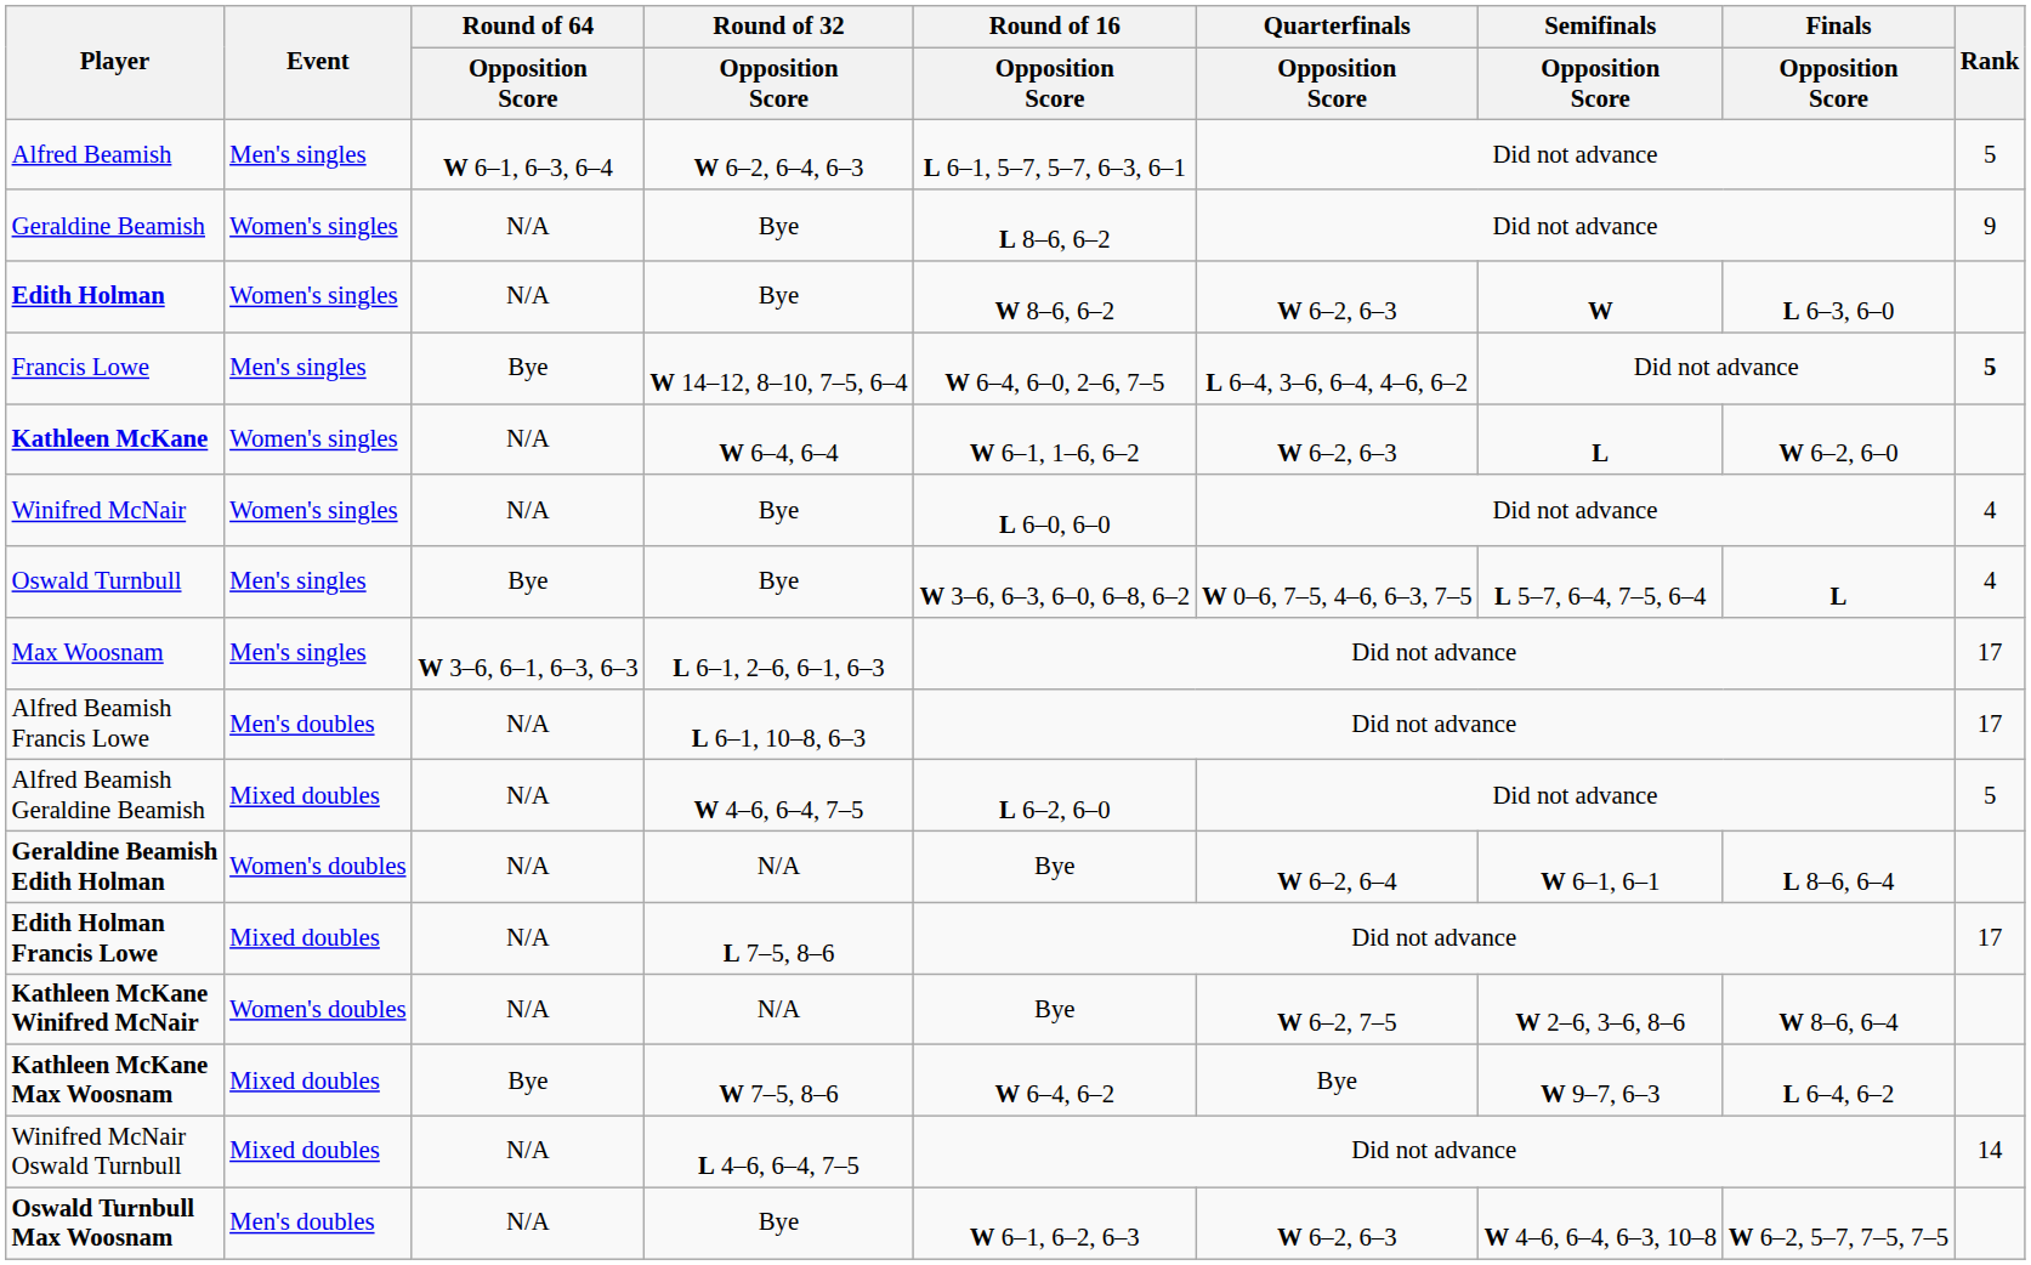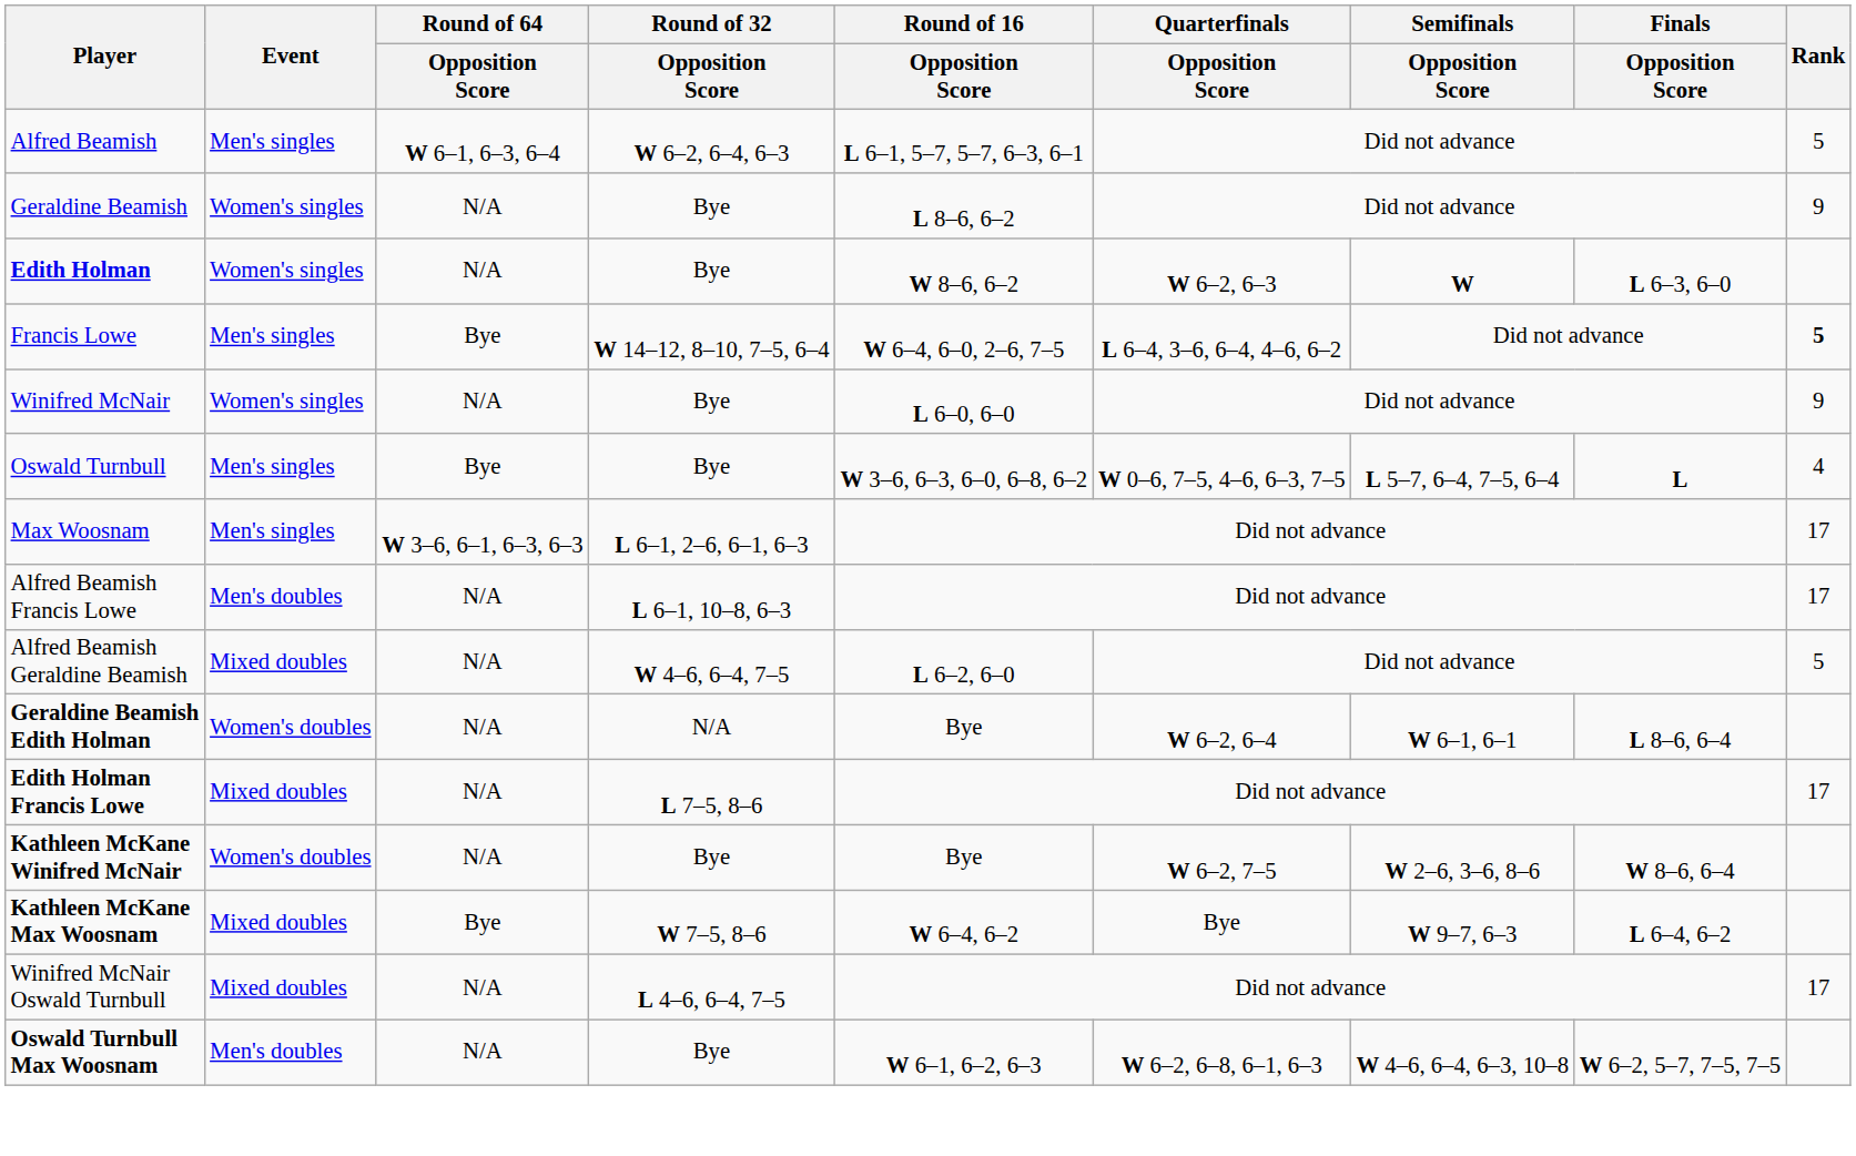 <table class=wikitable style="font-size:90%">
 <tr>
 <th rowspan="2">Player</th>
 <th rowspan="2">Event</th>
 <th>Round of 64</th>
 <th>Round of 32</th>
 <th>Round of 16</th>
 <th>Quarterfinals</th>
 <th>Semifinals</th>
 <th>Finals</th>
 <th rowspan=2>Rank</th>
 </tr>
 <tr>
 <th>Opposition<br>Score</th>
 <th>Opposition<br>Score</th>
 <th>Opposition<br>Score</th>
 <th>Opposition<br>Score</th>
 <th>Opposition<br>Score</th>
 <th>Opposition<br>Score</th>
 </tr>
 <tr>
 <td><a href='#'>Alfred Beamish</a></td>
 <td><a href='#'>Men's singles</a></td>
 <td align=center> <br> <strong>W</strong> 6–1, 6–3, 6–4</td>
 <td align=center> <br> <strong>W</strong> 6–2, 6–4, 6–3</td>
 <td align=center> <br> <strong>L</strong> 6–1, 5–7, 5–7, 6–3, 6–1</td>
 <td align=center colspan=3>Did not advance</td>
 <td align=center>5</td>
 </tr>
 <tr>
 <td><a href='#'>Geraldine Beamish</a></td>
 <td><a href='#'>Women's singles</a></td>
 <td align=center>N/A</td>
 <td align=center>Bye</td>
 <td align=center> <br> <strong>L</strong> 8–6, 6–2</td>
 <td align=center colspan=3>Did not advance</td>
 <td align=center>9</td>
 </tr>
 <tr>
 <td><strong><a href='#'>Edith Holman</a></strong></td>
 <td><a href='#'>Women's singles</a></td>
 <td align=center>N/A</td>
 <td align=center>Bye</td>
 <td align=center> <br> <strong>W</strong> 8–6, 6–2</td>
 <td align=center> <br> <strong>W</strong> 6–2, 6–3</td>
 <td align=center> <br> <strong>W</strong></td>
 <td align=center> <br> <strong>L</strong> 6–3, 6–0</td>
 <td align=center></td>
 </tr>
 <tr>
 <td><a href='#'>Francis Lowe</a></td>
 <td><a href='#'>Men's singles</a></td>
 <td align=center>Bye</td>
 <td align=center> <br> <strong>W</strong> 14–12, 8–10, 7–5, 6–4</td>
 <td align=center> <br> <strong>W</strong> 6–4, 6–0, 2–6, 7–5</td>
 <td align=center> <br> <strong>L</strong> 6–4, 3–6, 6–4, 4–6, 6–2</td>
 <td align=center colspan=2>Did not advance</td>
 <td align=center><strong>5</strong></td>
 </tr>
 <tr>
-<td><strong><a href='#'>Kathleen McKane</a></strong></td>
-<td><a href='#'>Women's singles</a></td>
-<td align=center>N/A</td>
-<td align=center> <br> <strong>W</strong> 6–4, 6–4</td>
-<td align=center> <br> <strong>W</strong> 6–1, 1–6, 6–2</td>
-<td align=center> <br> <strong>W</strong> 6–2, 6–3</td>
-<td align=center> <br> <strong>L</strong></td>
-<td align=center> <br> <strong>W</strong> 6–2, 6–0</td>
-<td align=center></td>
-</tr>
-<tr>
 <td><a href='#'>Winifred McNair</a></td>
 <td><a href='#'>Women's singles</a></td>
 <td align=center>N/A</td>
 <td align=center>Bye</td>
 <td align=center> <br> <strong>L</strong> 6–0, 6–0</td>
 <td align=center colspan=3>Did not advance</td>
-<td align=center>4</td>
+<td align=center>9</td>
 </tr>
 <tr>
 <td><a href='#'>Oswald Turnbull</a></td>
 <td><a href='#'>Men's singles</a></td>
 <td align=center>Bye</td>
 <td align=center>Bye</td>
 <td align=center> <br> <strong>W</strong> 3–6, 6–3, 6–0, 6–8, 6–2</td>
 <td align=center> <br> <strong>W</strong> 0–6, 7–5, 4–6, 6–3, 7–5</td>
 <td align=center> <br> <strong>L</strong> 5–7, 6–4, 7–5, 6–4</td>
 <td align=center> <br> <strong>L</strong></td>
 <td align=center>4</td>
 </tr>
 <tr>
 <td><a href='#'>Max Woosnam</a></td>
 <td><a href='#'>Men's singles</a></td>
 <td align=center> <br> <strong>W</strong> 3–6, 6–1, 6–3, 6–3</td>
 <td align=center> <br> <strong>L</strong> 6–1, 2–6, 6–1, 6–3</td>
 <td align=center colspan=4>Did not advance</td>
 <td align=center>17</td>
 </tr>
 <tr>
 <td>Alfred Beamish <br> Francis Lowe</td>
 <td><a href='#'>Men's doubles</a></td>
 <td align=center>N/A</td>
 <td align=center> <br> <strong>L</strong> 6–1, 10–8, 6–3</td>
 <td align=center colspan=4>Did not advance</td>
 <td align=center>17</td>
 </tr>
 <tr>
 <td>Alfred Beamish <br> Geraldine Beamish</td>
 <td><a href='#'>Mixed doubles</a></td>
 <td align=center>N/A</td>
 <td align=center> <br> <strong>W</strong> 4–6, 6–4, 7–5</td>
 <td align=center> <br> <strong>L</strong> 6–2, 6–0</td>
 <td align=center colspan=3>Did not advance</td>
 <td align=center>5</td>
 </tr>
 <tr>
 <td><strong>Geraldine Beamish <br> Edith Holman</strong></td>
 <td><a href='#'>Women's doubles</a></td>
 <td align=center>N/A</td>
 <td align=center>N/A</td>
 <td align=center>Bye</td>
 <td align=center> <br> <strong>W</strong> 6–2, 6–4</td>
 <td align=center> <br> <strong>W</strong> 6–1, 6–1</td>
 <td align=center> <br> <strong>L</strong> 8–6, 6–4</td>
 <td align=center></td>
 </tr>
 <tr>
 <td><strong>Edith Holman <br> Francis Lowe</strong></td>
 <td><a href='#'>Mixed doubles</a></td>
 <td align=center>N/A</td>
 <td align=center> <br> <strong>L</strong> 7–5, 8–6</td>
 <td align=center colspan=4>Did not advance</td>
 <td align=center>17</td>
 </tr>
 <tr>
 <td><strong>Kathleen McKane <br> Winifred McNair</strong></td>
 <td><a href='#'>Women's doubles</a></td>
 <td align=center>N/A</td>
-<td align=center>N/A</td>
+<td align=center>Bye</td>
 <td align=center>Bye</td>
 <td align=center> <br> <strong>W</strong> 6–2, 7–5</td>
 <td align=center> <br> <strong>W</strong> 2–6, 3–6, 8–6</td>
 <td align=center> <br> <strong>W</strong> 8–6, 6–4</td>
 <td align=center></td>
 </tr>
 <tr>
 <td><strong>Kathleen McKane <br> Max Woosnam</strong></td>
 <td><a href='#'>Mixed doubles</a></td>
 <td align=center>Bye</td>
 <td align=center> <br> <strong>W</strong> 7–5, 8–6</td>
 <td align=center> <br> <strong>W</strong> 6–4, 6–2</td>
 <td align=center>Bye</td>
 <td align=center> <br> <strong>W</strong> 9–7, 6–3</td>
 <td align=center> <br> <strong>L</strong> 6–4, 6–2</td>
 <td align=center></td>
 </tr>
 <tr>
 <td>Winifred McNair <br> Oswald Turnbull</td>
 <td><a href='#'>Mixed doubles</a></td>
 <td align=center>N/A</td>
 <td align=center> <br> <strong>L</strong> 4–6, 6–4, 7–5</td>
 <td align=center colspan=4>Did not advance</td>
-<td align=center>14</td>
+<td align=center>17</td>
 </tr>
 <tr>
 <td><strong>Oswald Turnbull <br> Max Woosnam</strong></td>
 <td><a href='#'>Men's doubles</a></td>
 <td align=center>N/A</td>
 <td align=center>Bye</td>
 <td align=center> <br> <strong>W</strong> 6–1, 6–2, 6–3</td>
-<td align=center> <br> <strong>W</strong> 6–2, 6–3</td>
+<td align=center> <br> <strong>W</strong> 6–2, 6–8, 6–1, 6–3</td>
 <td align=center> <br> <strong>W</strong> 4–6, 6–4, 6–3, 10–8</td>
 <td align=center> <br> <strong>W</strong> 6–2, 5–7, 7–5, 7–5</td>
 <td align=center></td>
 </tr>
 </table>
